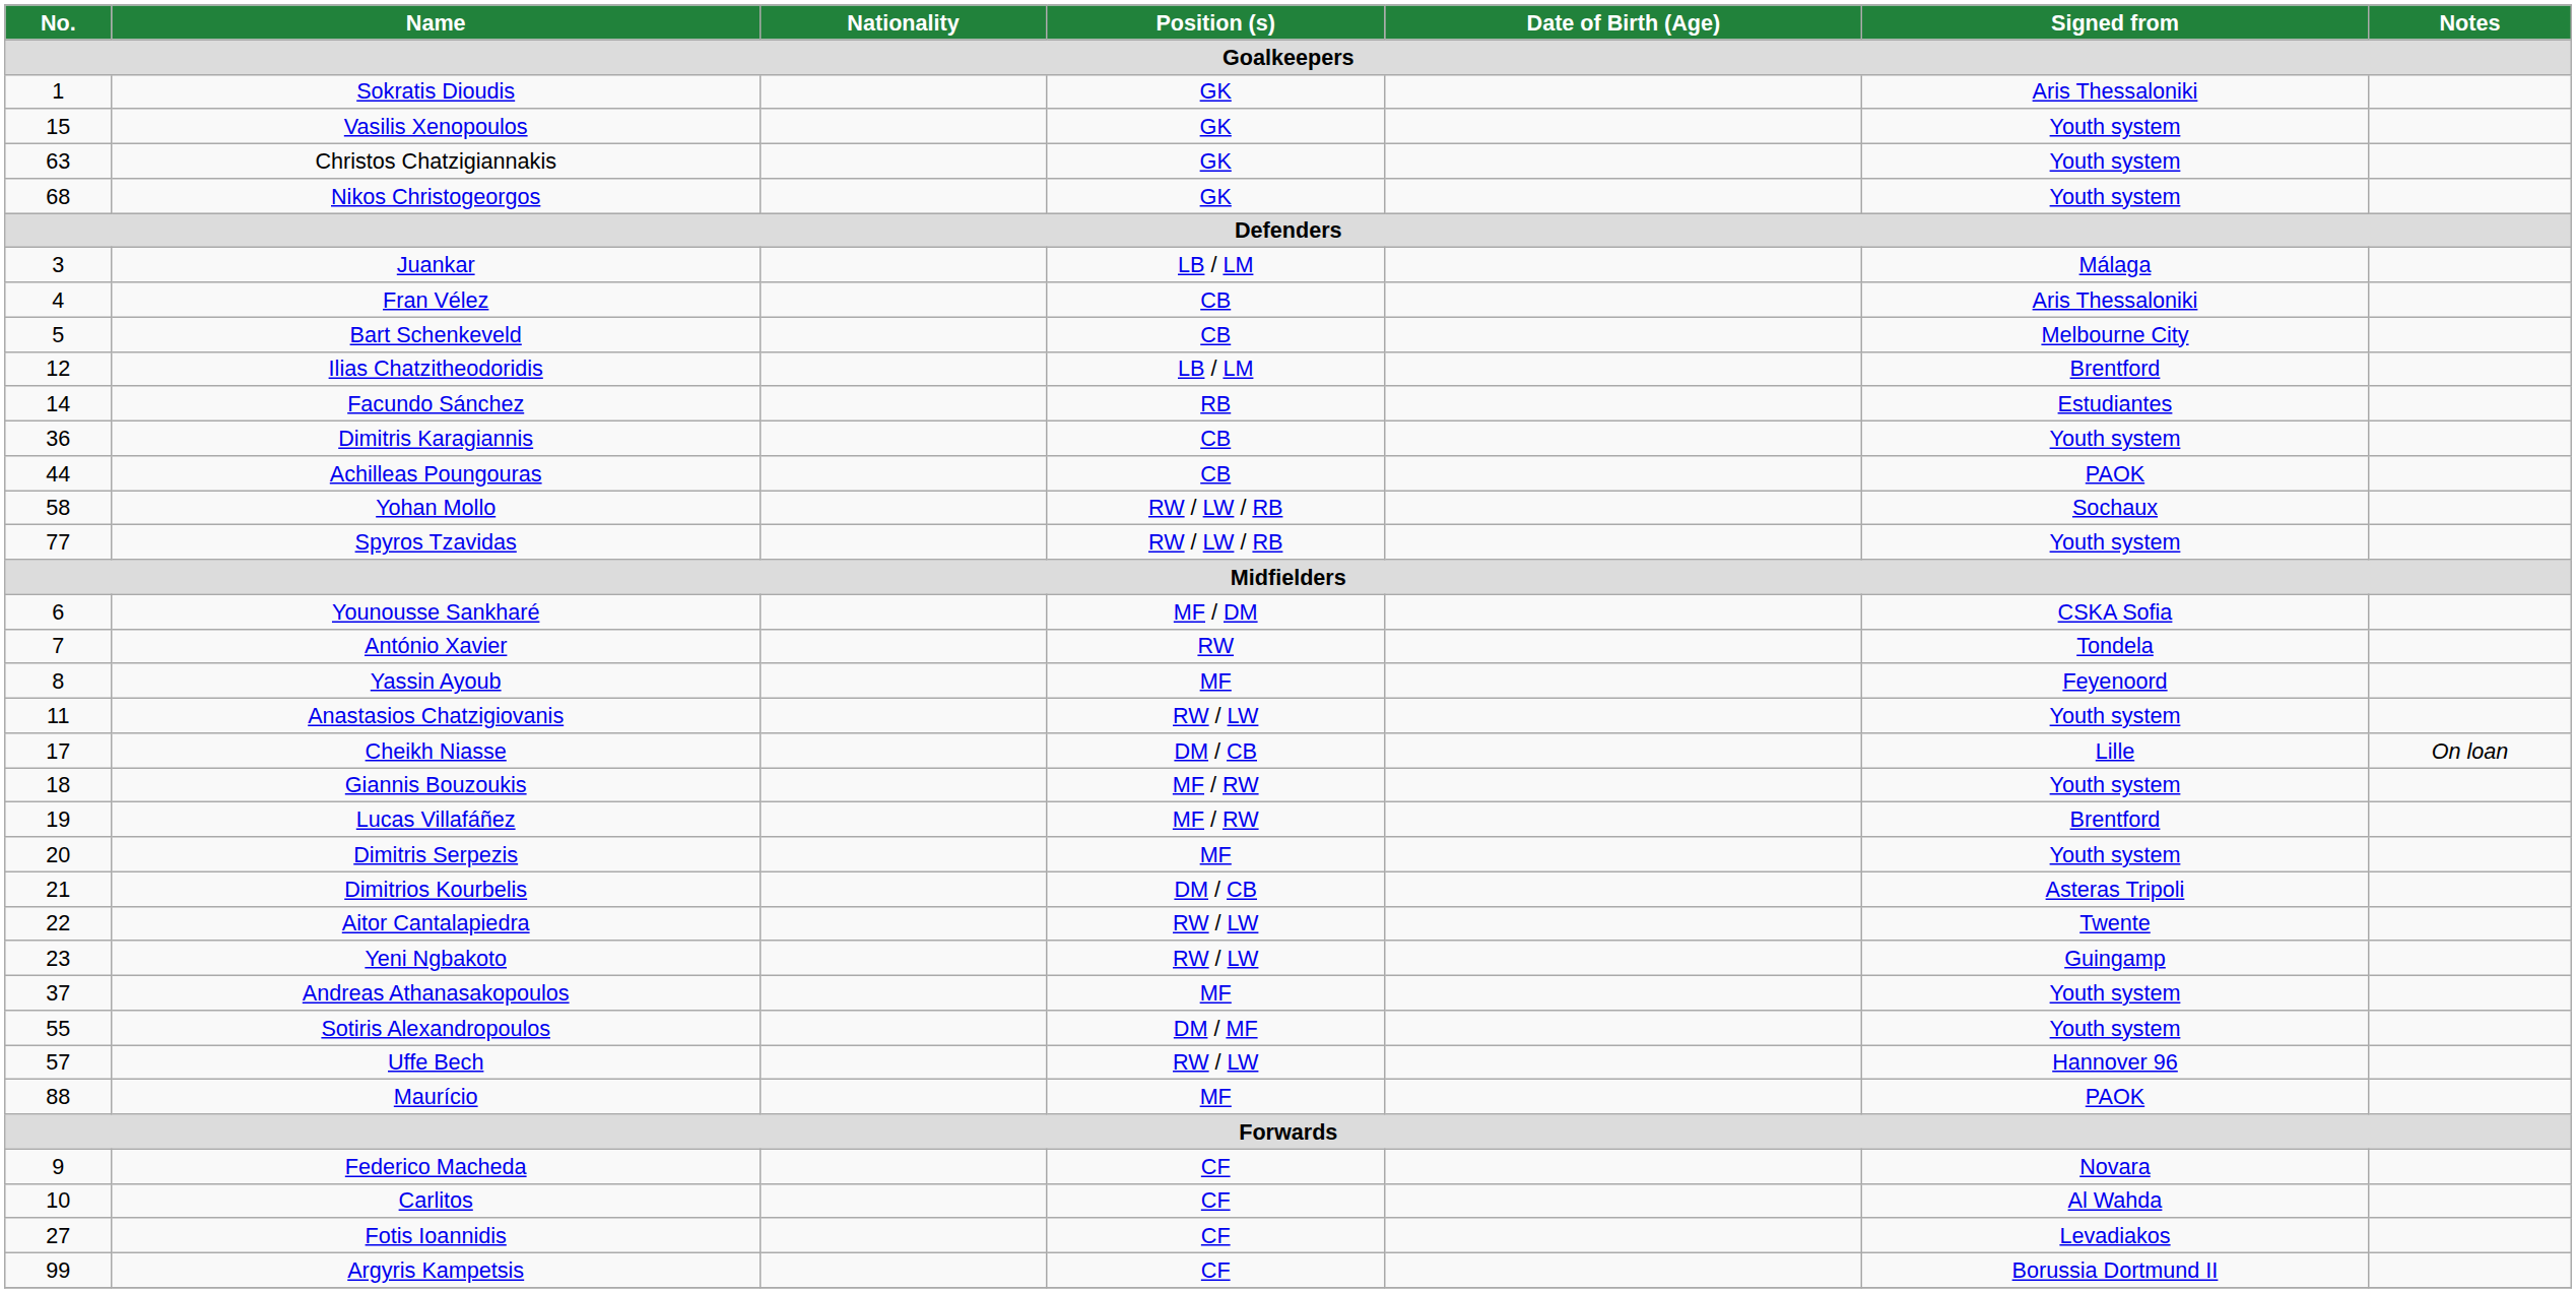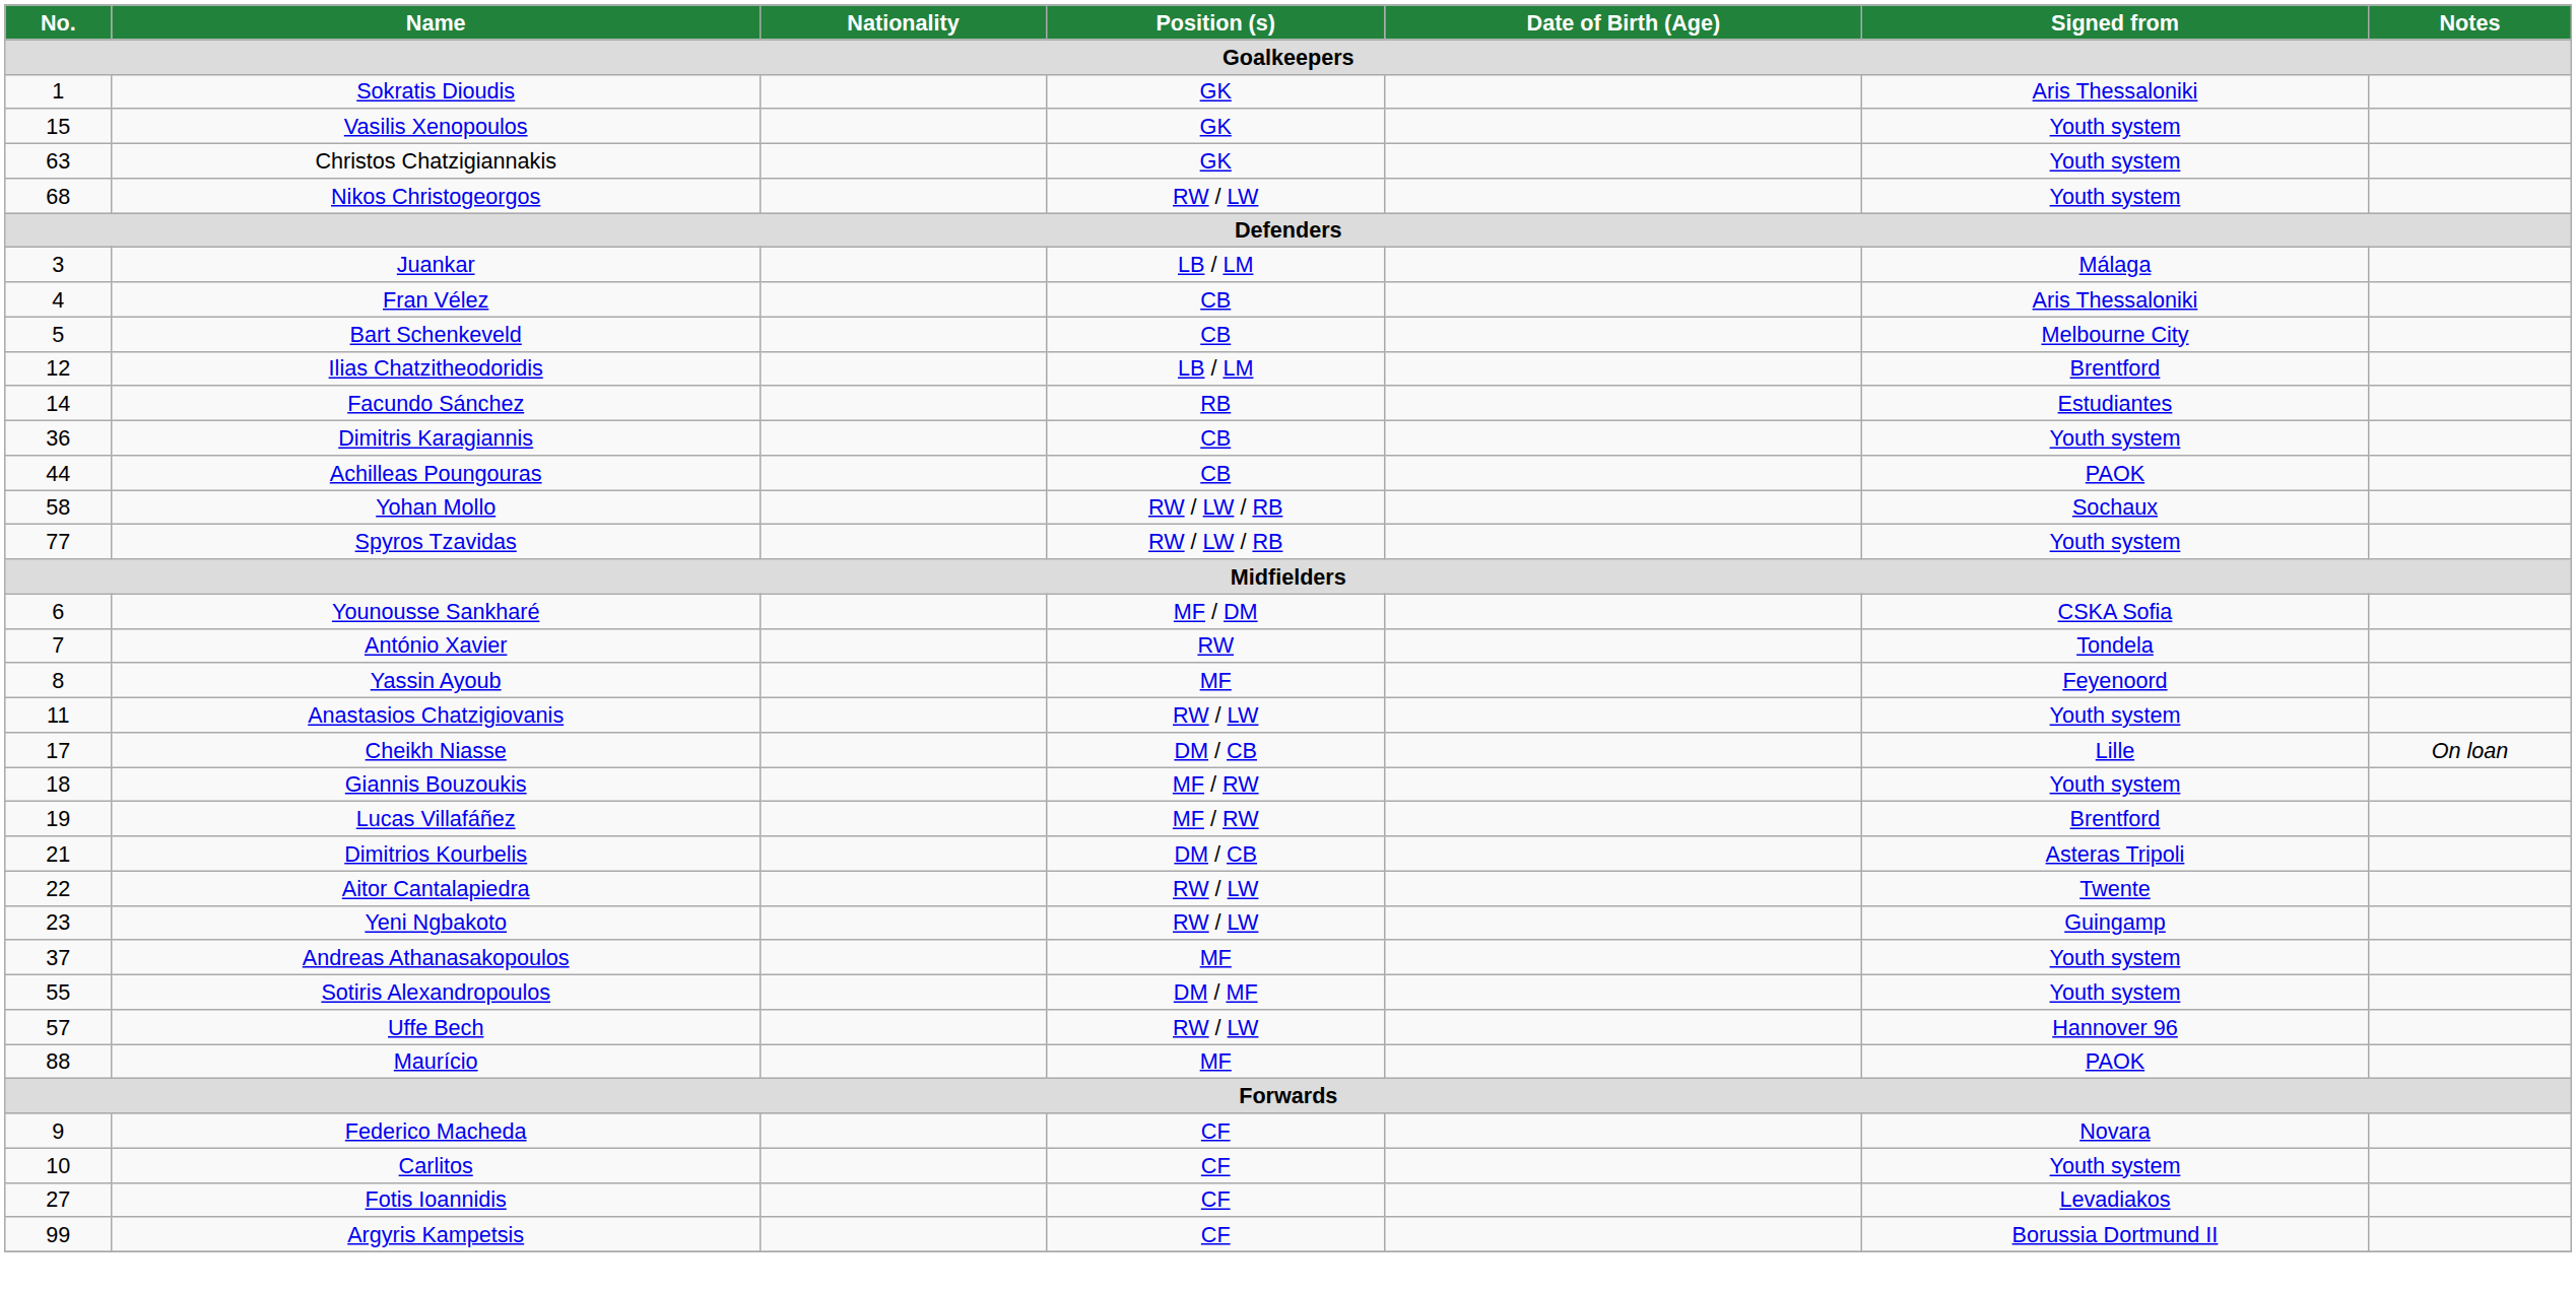 <table class="wikitable" style="text-align:center; font-size:90%; width:85%;">
 <tr>
 <th style="background:#21823b; color:white; text-align:center;">No.</th>
 <th style="background:#21823b; color:white; text-align:center;">Name</th>
 <th style="background:#21823b; color:white; text-align:center;">Nationality</th>
 <th style="background:#21823b; color:white; text-align:center;">Position (s)</th>
 <th style="background:#21823b; color:white; text-align:center;">Date of Birth (Age)</th>
 <th style="background:#21823b; color:white; text-align:center;">Signed from</th>
 <th style="background:#21823b; color:white; text-align:center;">Notes</th>
 </tr>
 <tr>
 <th colspan="7" style="background:#dcdcdc; text-align:center;">Goalkeepers</th>
 </tr>
 <tr>
 <td>1</td>
 <td><a href='#'>Sokratis Dioudis</a></td>
 <td></td>
 <td><a href='#'>GK</a></td>
 <td></td>
 <td> <a href='#'>Aris Thessaloniki</a></td>
 <td></td>
 </tr>
 <tr>
 <td>15</td>
 <td><a href='#'>Vasilis Xenopoulos</a></td>
 <td></td>
 <td><a href='#'>GK</a></td>
 <td></td>
 <td><a href='#'>Youth system</a></td>
 <td></td>
 </tr>
 <tr>
 <td>63</td>
 <td>Christos Chatzigiannakis</td>
 <td></td>
 <td><a href='#'>GK</a></td>
 <td></td>
 <td><a href='#'>Youth system</a></td>
 <td></td>
 </tr>
 <tr>
 <td>68</td>
 <td><a href='#'>Nikos Christogeorgos</a></td>
 <td></td>
-<td><a href='#'>GK</a></td>
+<td><a href='#'>RW</a> / <a href='#'>LW</a></td>
 <td></td>
 <td><a href='#'>Youth system</a></td>
 <td></td>
 </tr>
 <tr>
 <th colspan="7" style="background:#dcdcdc; text-align:center;">Defenders</th>
 </tr>
 <tr>
 <td>3</td>
 <td><a href='#'>Juankar</a></td>
 <td></td>
 <td><a href='#'>LB</a> / <a href='#'>LM</a></td>
 <td></td>
 <td> <a href='#'>Málaga</a></td>
 <td></td>
 </tr>
 <tr>
 <td>4</td>
 <td><a href='#'>Fran Vélez</a></td>
 <td></td>
 <td><a href='#'>CB</a></td>
 <td></td>
 <td> <a href='#'>Aris Thessaloniki</a></td>
 <td></td>
 </tr>
 <tr>
 <td>5</td>
 <td><a href='#'>Bart Schenkeveld</a></td>
 <td></td>
 <td><a href='#'>CB</a></td>
 <td></td>
 <td> <a href='#'>Melbourne City</a></td>
 <td></td>
 </tr>
 <tr>
 <td>12</td>
 <td><a href='#'>Ilias Chatzitheodoridis</a></td>
 <td></td>
 <td><a href='#'>LB</a> / <a href='#'>LM</a></td>
 <td></td>
 <td> <a href='#'>Brentford</a></td>
 <td></td>
 </tr>
 <tr>
 <td>14</td>
 <td><a href='#'>Facundo Sánchez</a></td>
 <td></td>
 <td><a href='#'>RB</a></td>
 <td></td>
 <td> <a href='#'>Estudiantes</a></td>
 <td></td>
 </tr>
 <tr>
 <td>36</td>
 <td><a href='#'>Dimitris Karagiannis</a></td>
 <td></td>
 <td><a href='#'>CB</a></td>
 <td></td>
 <td><a href='#'>Youth system</a></td>
 <td></td>
 </tr>
 <tr>
 <td>44</td>
 <td><a href='#'>Achilleas Poungouras</a></td>
 <td></td>
 <td><a href='#'>CB</a></td>
 <td></td>
 <td> <a href='#'>PAOK</a></td>
 <td></td>
 </tr>
 <tr>
 <td>58</td>
 <td><a href='#'>Yohan Mollo</a></td>
 <td></td>
 <td><a href='#'>RW</a> / <a href='#'>LW</a> / <a href='#'>RB</a></td>
 <td></td>
 <td> <a href='#'>Sochaux</a></td>
 <td></td>
 </tr>
 <tr>
 <td>77</td>
 <td><a href='#'>Spyros Tzavidas</a></td>
 <td></td>
 <td><a href='#'>RW</a> / <a href='#'>LW</a> / <a href='#'>RB</a></td>
 <td></td>
 <td><a href='#'>Youth system</a></td>
 <td></td>
 </tr>
 <tr>
 <th colspan="7" style="background:#dcdcdc; text-align:center;">Midfielders</th>
 </tr>
 <tr>
 <td>6</td>
 <td><a href='#'>Younousse Sankharé</a></td>
 <td></td>
 <td><a href='#'>MF</a> / <a href='#'>DM</a></td>
 <td></td>
 <td> <a href='#'>CSKA Sofia</a></td>
 <td></td>
 </tr>
 <tr>
 <td>7</td>
 <td><a href='#'>António Xavier</a></td>
 <td></td>
 <td><a href='#'>RW</a></td>
 <td></td>
 <td> <a href='#'>Tondela</a></td>
 <td></td>
 </tr>
 <tr>
 <td>8</td>
 <td><a href='#'>Yassin Ayoub</a></td>
 <td></td>
 <td><a href='#'>MF</a></td>
 <td></td>
 <td> <a href='#'>Feyenoord</a></td>
 <td></td>
 </tr>
 <tr>
 <td>11</td>
 <td><a href='#'>Anastasios Chatzigiovanis</a></td>
 <td></td>
 <td><a href='#'>RW</a> / <a href='#'>LW</a></td>
 <td></td>
 <td><a href='#'>Youth system</a></td>
 <td></td>
 </tr>
 <tr>
 <td>17</td>
 <td><a href='#'>Cheikh Niasse</a></td>
 <td></td>
 <td><a href='#'>DM</a> / <a href='#'>CB</a></td>
 <td></td>
 <td> <a href='#'>Lille</a></td>
 <td><em>On loan</em></td>
 </tr>
 <tr>
 <td>18</td>
 <td><a href='#'>Giannis Bouzoukis</a></td>
 <td></td>
 <td><a href='#'>MF</a> / <a href='#'>RW</a></td>
 <td></td>
 <td><a href='#'>Youth system</a></td>
 <td></td>
 </tr>
 <tr>
 <td>19</td>
 <td><a href='#'>Lucas Villafáñez</a></td>
 <td></td>
 <td><a href='#'>MF</a> / <a href='#'>RW</a></td>
 <td></td>
 <td> <a href='#'>Brentford</a></td>
 <td></td>
 </tr>
 <tr>
-<td>20</td>
-<td><a href='#'>Dimitris Serpezis</a></td>
-<td></td>
-<td><a href='#'>MF</a></td>
-<td></td>
-<td><a href='#'>Youth system</a></td>
-<td></td>
-</tr>
-<tr>
 <td>21</td>
 <td><a href='#'>Dimitrios Kourbelis</a></td>
 <td></td>
 <td><a href='#'>DM</a> / <a href='#'>CB</a></td>
 <td></td>
 <td> <a href='#'>Asteras Tripoli</a></td>
 <td></td>
 </tr>
 <tr>
 <td>22</td>
 <td><a href='#'>Aitor Cantalapiedra</a></td>
 <td></td>
 <td><a href='#'>RW</a> / <a href='#'>LW</a></td>
 <td></td>
 <td> <a href='#'>Twente</a></td>
 <td></td>
 </tr>
 <tr>
 <td>23</td>
 <td><a href='#'>Yeni Ngbakoto</a></td>
 <td></td>
 <td><a href='#'>RW</a> / <a href='#'>LW</a></td>
 <td></td>
 <td> <a href='#'>Guingamp</a></td>
 <td></td>
 </tr>
 <tr>
 <td>37</td>
 <td><a href='#'>Andreas Athanasakopoulos</a></td>
 <td></td>
 <td><a href='#'>MF</a></td>
 <td></td>
 <td><a href='#'>Youth system</a></td>
 <td></td>
 </tr>
 <tr>
 <td>55</td>
 <td><a href='#'>Sotiris Alexandropoulos</a></td>
 <td></td>
 <td><a href='#'>DM</a> / <a href='#'>MF</a></td>
 <td></td>
 <td><a href='#'>Youth system</a></td>
 <td></td>
 </tr>
 <tr>
 <td>57</td>
 <td><a href='#'>Uffe Bech</a></td>
 <td></td>
 <td><a href='#'>RW</a> / <a href='#'>LW</a></td>
 <td></td>
 <td> <a href='#'>Hannover 96</a></td>
 <td></td>
 </tr>
 <tr>
 <td>88</td>
 <td><a href='#'>Maurício</a></td>
 <td></td>
 <td><a href='#'>MF</a></td>
 <td></td>
 <td> <a href='#'>PAOK</a></td>
 <td></td>
 </tr>
 <tr>
 <th colspan="7" style="background:#dcdcdc; text-align:center;">Forwards</th>
 </tr>
 <tr>
 <td>9</td>
 <td><a href='#'>Federico Macheda</a></td>
 <td></td>
 <td><a href='#'>CF</a></td>
 <td></td>
 <td> <a href='#'>Novara</a></td>
 <td></td>
 </tr>
 <tr>
 <td>10</td>
 <td><a href='#'>Carlitos</a></td>
 <td></td>
 <td><a href='#'>CF</a></td>
 <td></td>
-<td> <a href='#'>Al Wahda</a></td>
+<td><a href='#'>Youth system</a></td>
 <td></td>
 </tr>
 <tr>
 <td>27</td>
 <td><a href='#'>Fotis Ioannidis</a></td>
 <td></td>
 <td><a href='#'>CF</a></td>
 <td></td>
 <td> <a href='#'>Levadiakos</a></td>
 <td></td>
 </tr>
 <tr>
 <td>99</td>
 <td><a href='#'>Argyris Kampetsis</a></td>
 <td></td>
 <td><a href='#'>CF</a></td>
 <td></td>
 <td> <a href='#'>Borussia Dortmund II</a></td>
 <td></td>
 </tr>
 <tr>
 </tr>
 </table>
